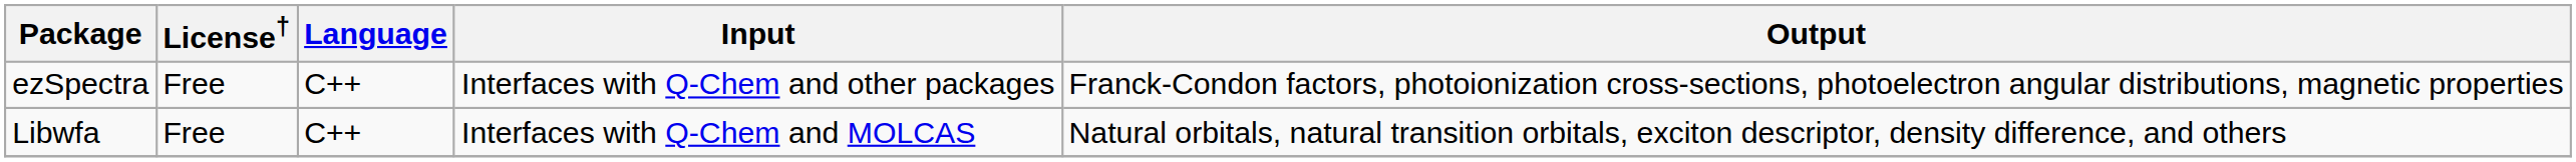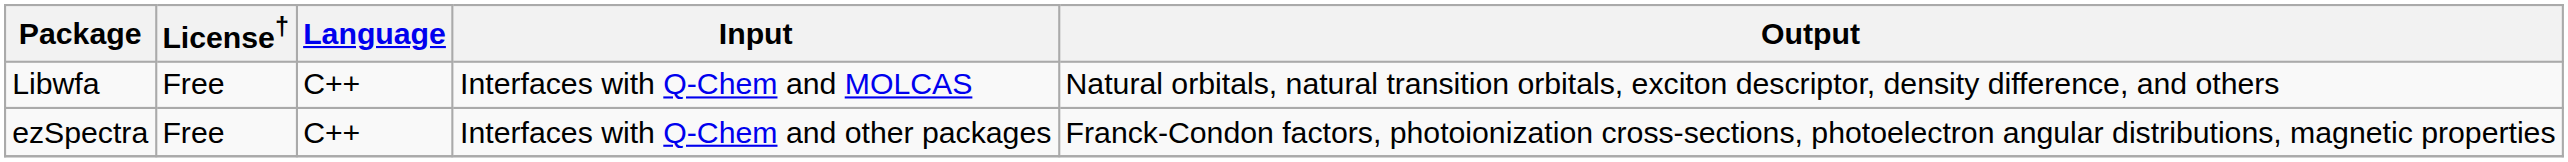 <table class="sortable wikitable" style="font-size: 90%;">
 <tr>
 <th>Package</th>
 <th>License<sup>†</sup></th>
 <th><a href='#'>Language</a></th>
 <th>Input</th>
 <th>Output</th>
 </tr>
 <tr>
+<td Libwa>Libwfa</td>
+<td>Free</td>
+<td>C++</td>
+<td>Interfaces with <a href='#'>Q-Chem</a> and <a href='#'>MOLCAS</a></td>
+<td>Natural orbitals, natural transition orbitals, exciton descriptor, density difference, and others</td>
+</tr>
+<tr>
 <td>ezSpectra</td>
 <td>Free</td>
 <td>C++</td>
 <td>Interfaces with <a href='#'>Q-Chem</a> and other packages</td>
 <td>Franck-Condon factors, photoionization cross-sections, photoelectron angular distributions, magnetic properties</td>
 </tr>
 <tr>
-<td Libwa>Libwfa</td>
-<td>Free</td>
-<td>C++</td>
-<td>Interfaces with <a href='#'>Q-Chem</a> and <a href='#'>MOLCAS</a></td>
-<td>Natural orbitals, natural transition orbitals, exciton descriptor, density difference, and others</td>
-</tr>
-<tr>
 </tr>
 </table>
